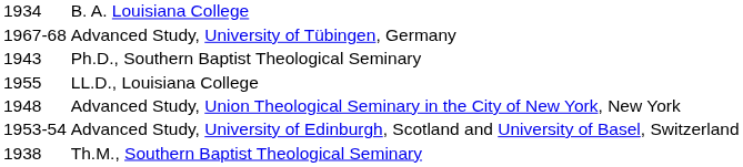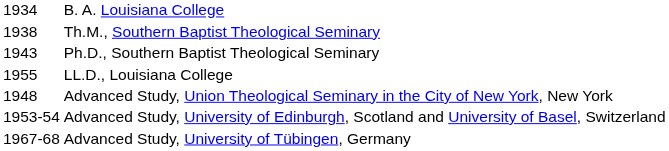 <table>
 <tr>
 <td>1934</td>
 <td>B. A. <a href='#'>Louisiana College</a></td>
 </tr>
 <tr>
-<td>1967-68</td>
-<td>Advanced Study, <a href='#'>University of Tübingen</a>, Germany</td>
+<td>1938</td>
+<td>Th.M., <a href='#'>Southern Baptist Theological Seminary</a></td>
 </tr>
 <tr>
 <td>1943</td>
 <td>Ph.D., Southern Baptist Theological Seminary</td>
 </tr>
 <tr>
 <td>1955</td>
 <td>LL.D., Louisiana College</td>
 </tr>
 <tr>
 <td>1948</td>
 <td>Advanced Study, <a href='#'>Union Theological Seminary in the City of New York</a>, New York</td>
 </tr>
 <tr>
 <td>1953-54</td>
 <td>Advanced Study, <a href='#'>University of Edinburgh</a>, Scotland and <a href='#'>University of Basel</a>, Switzerland</td>
 </tr>
 <tr>
-<td>1938</td>
-<td>Th.M., <a href='#'>Southern Baptist Theological Seminary</a></td>
+<td>1967-68</td>
+<td>Advanced Study, <a href='#'>University of Tübingen</a>, Germany</td>
 </tr>
 <tr>
 </tr>
 </table>
